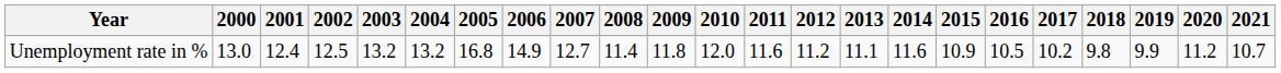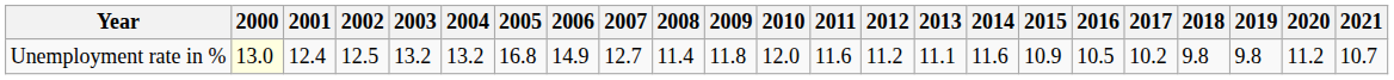 <table class="wikitable">
 <tr>
 <th>Year</th>
 <th>2000</th>
 <th>2001</th>
 <th>2002</th>
 <th>2003</th>
 <th>2004</th>
 <th>2005</th>
 <th>2006</th>
 <th>2007</th>
 <th>2008</th>
 <th>2009</th>
 <th>2010</th>
 <th>2011</th>
 <th>2012</th>
 <th>2013</th>
 <th>2014</th>
 <th>2015</th>
 <th>2016</th>
 <th>2017</th>
 <th>2018</th>
 <th>2019</th>
 <th>2020</th>
 <th>2021</th>
 </tr>
 <tr>
 <td>Unemployment rate in %</td>
-<td>13.0</td>
+<td style="background: lightyellow;">13.0</td>
 <td>12.4</td>
 <td>12.5</td>
 <td>13.2</td>
 <td>13.2</td>
 <td>16.8</td>
 <td>14.9</td>
 <td>12.7</td>
 <td>11.4</td>
 <td>11.8</td>
 <td>12.0</td>
 <td>11.6</td>
 <td>11.2</td>
 <td>11.1</td>
 <td>11.6</td>
 <td>10.9</td>
 <td>10.5</td>
 <td>10.2</td>
 <td>9.8</td>
-<td>9.9</td>
+<td>9.8</td>
 <td>11.2</td>
 <td>10.7</td>
 </tr>
 </table>
